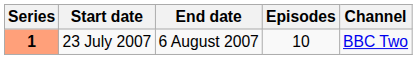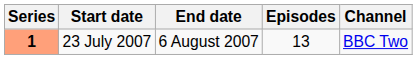 <table class="wikitable" style="text-align:center;">
 <tr>
 <th>Series</th>
 <th>Start date</th>
 <th>End date</th>
 <th>Episodes</th>
 <th>Channel</th>
 </tr>
 <tr>
 <td style="background: lightsalmon;"><strong>1</strong></td>
 <td>23 July 2007</td>
 <td>6 August 2007</td>
-<td>10</td>
+<td>13</td>
 <td><a href='#'>BBC Two</a></td>
 </tr>
 </table>
